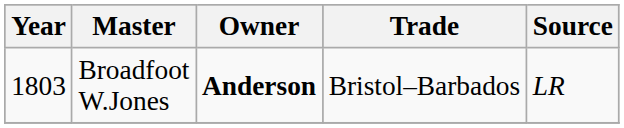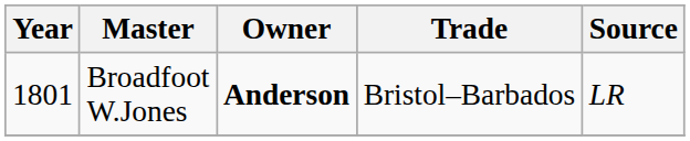 <table class=" wikitable">
 <tr>
 <th>Year</th>
 <th>Master</th>
 <th>Owner</th>
 <th>Trade</th>
 <th>Source</th>
 </tr>
 <tr>
-<td>1803</td>
+<td>1801</td>
 <td>Broadfoot<br>W.Jones</td>
 <td><strong>Anderson</strong></td>
 <td>Bristol–Barbados</td>
 <td><em>LR</em></td>
 </tr>
 <tr>
 </tr>
 </table>
